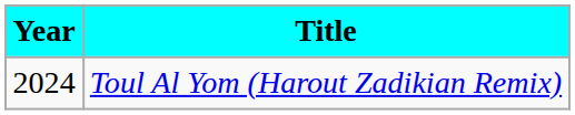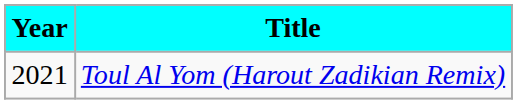 <table class="wikitable" style="font-size:90%">
 <tr>
 <th style="background:cyan">Year</th>
 <th style="background:cyan">Title</th>
 </tr>
 <tr>
-<td>2024</td>
+<td>2021</td>
 <td><em><a href='#'>Toul Al Yom (Harout Zadikian Remix)</a></em></td>
 </tr>
 </table>
